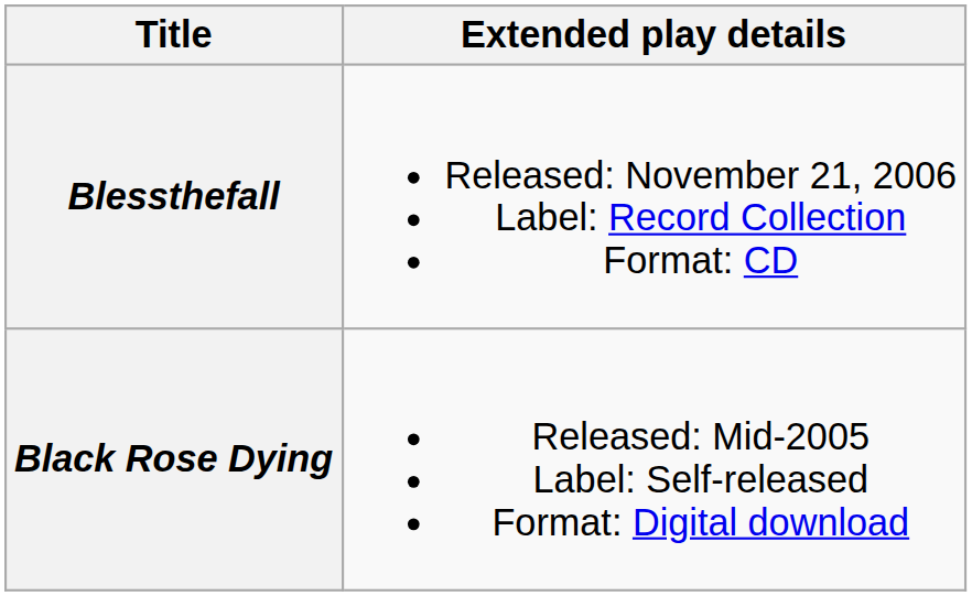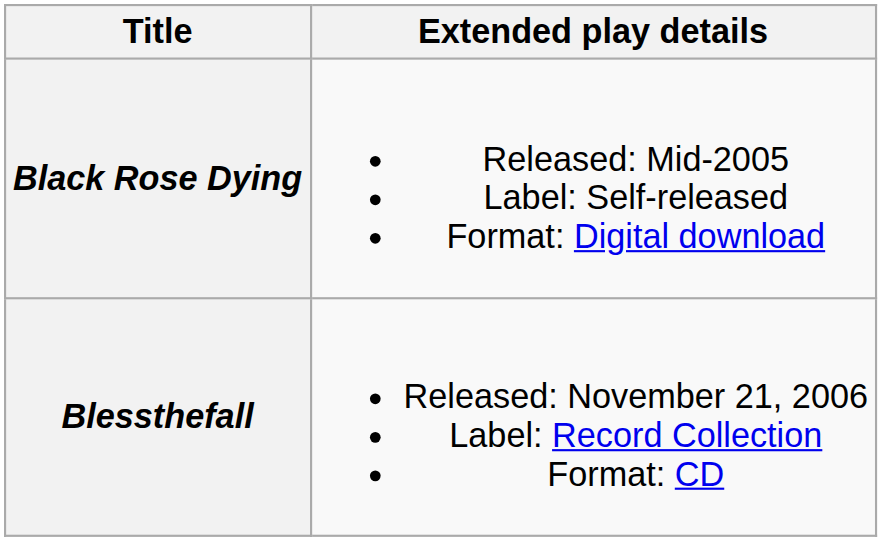 <table class="wikitable plainrowheaders"  style="text-align:center;">
 <tr>
 <th>Title</th>
 <th>Extended play details</th>
 </tr>
 <tr>
+<th scope="row"><em>Black Rose Dying</em></th>
+<td><br><ul><li>Released: Mid-2005</li><li>Label: Self-released</li><li>Format: <a href='#'>Digital download</a></li></ul></td>
+</tr>
+<tr>
 <th scope="row"><em>Blessthefall</em></th>
 <td><br><ul><li>Released: November 21, 2006</li><li>Label: <a href='#'>Record Collection</a></li><li>Format: <a href='#'>CD</a></li></ul></td>
 </tr>
-<tr>
-<th scope="row"><em>Black Rose Dying</em></th>
-<td><br><ul><li>Released: Mid-2005</li><li>Label: Self-released</li><li>Format: <a href='#'>Digital download</a></li></ul></td>
-</tr>
 </table>
